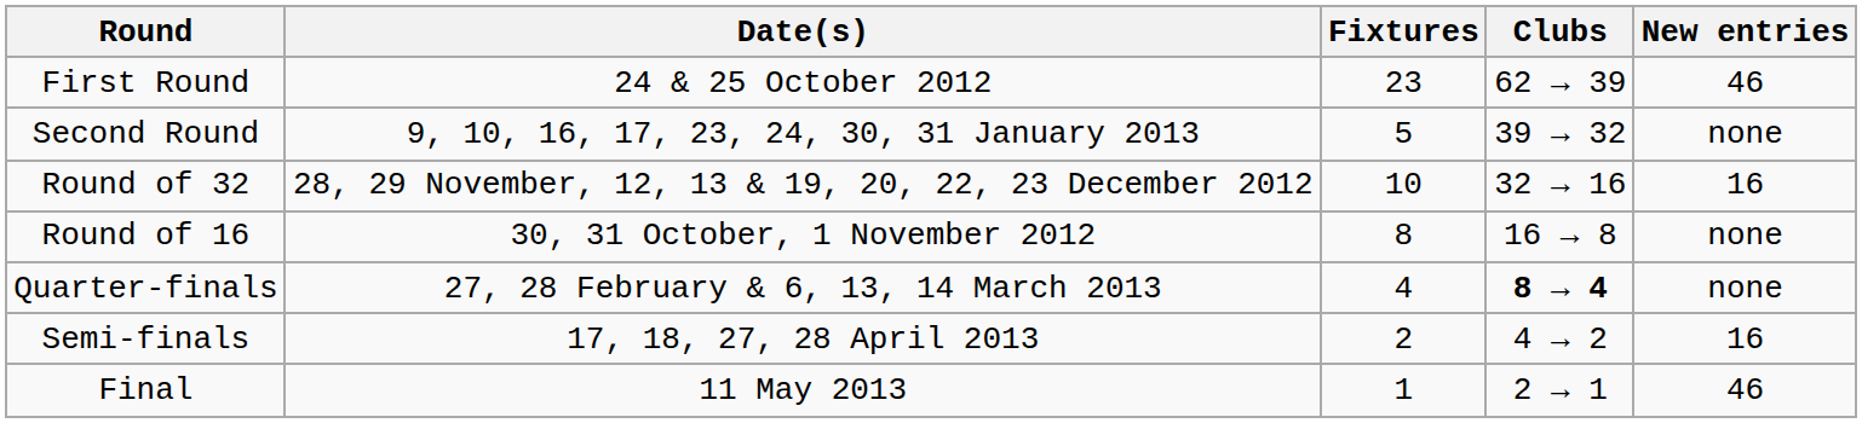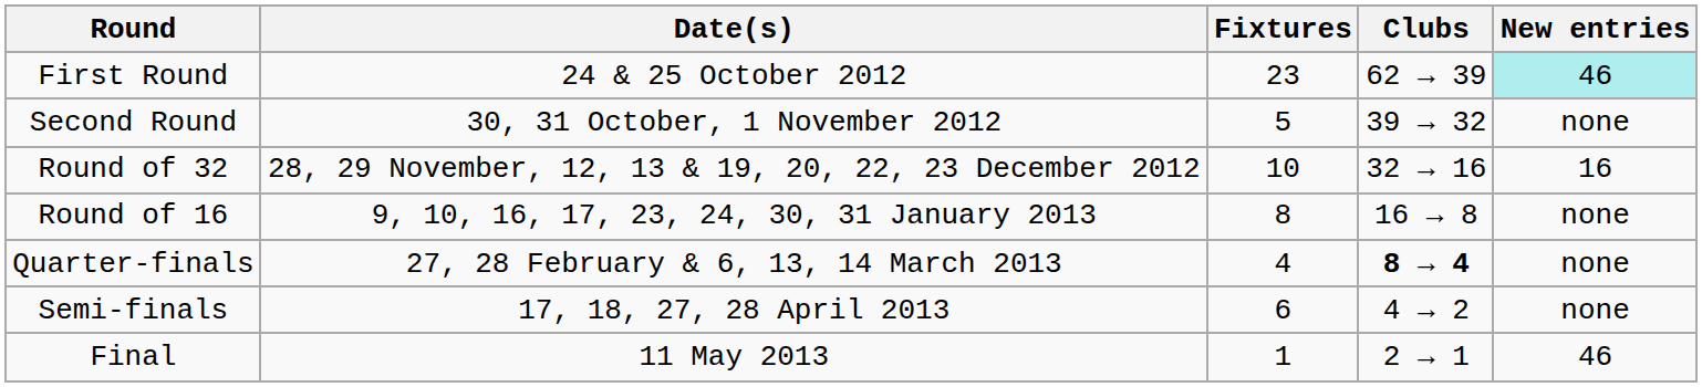 <table class="wikitable" style="text-align:center">
 <tr>
 <th>Round</th>
 <th>Date(s)</th>
 <th>Fixtures</th>
 <th>Clubs</th>
 <th>New entries</th>
 </tr>
 <tr>
 <td>First Round</td>
 <td>24 & 25 October 2012</td>
 <td>23</td>
 <td>62 → 39</td>
-<td>46</td>
+<td style="background: paleturquoise;">46</td>
 </tr>
 <tr>
 <td>Second Round</td>
-<td>9, 10, 16, 17, 23, 24, 30, 31 January 2013</td>
+<td>30, 31 October, 1 November 2012</td>
 <td>5</td>
 <td>39 → 32</td>
 <td>none</td>
 </tr>
 <tr>
 <td>Round of 32</td>
 <td>28, 29 November, 12, 13 & 19, 20, 22, 23 December 2012</td>
 <td>10</td>
 <td>32 → 16</td>
 <td>16</td>
 </tr>
 <tr>
 <td>Round of 16</td>
-<td>30, 31 October, 1 November 2012</td>
+<td>9, 10, 16, 17, 23, 24, 30, 31 January 2013</td>
 <td>8</td>
 <td>16 → 8</td>
 <td>none</td>
 </tr>
 <tr>
 <td>Quarter-finals</td>
 <td>27, 28 February & 6, 13, 14 March 2013</td>
 <td>4</td>
 <td><strong>8 → 4</strong></td>
 <td>none</td>
 </tr>
 <tr>
 <td>Semi-finals</td>
 <td>17, 18, 27, 28 April 2013</td>
-<td>2</td>
+<td>6</td>
 <td>4 → 2</td>
-<td>16</td>
+<td>none</td>
 </tr>
 <tr>
 <td>Final</td>
 <td>11 May 2013</td>
 <td>1</td>
 <td>2 → 1</td>
 <td>46</td>
 </tr>
 </table>
